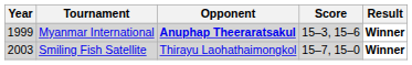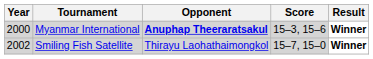 <table class="sortable wikitable" style="font-size: 90%;">
 <tr>
 <th>Year</th>
 <th>Tournament</th>
 <th>Opponent</th>
 <th>Score</th>
 <th>Result</th>
 </tr>
 <tr style="background:#D5D5D5">
-<td align="center">1999</td>
+<td align="center">2000</td>
 <td align="left"><a href='#'>Myanmar International</a></td>
 <td align="left"><strong> <a href='#'>Anuphap Theeraratsakul</a></strong></td>
 <td align="left">15–3, 15–6</td>
 <td style="text-align:left; background:white"> <strong>Winner</strong></td>
 </tr>
 <tr style="background:#D5D5D5">
-<td align="center">2003</td>
+<td align="center">2002</td>
 <td align="left"><a href='#'>Smiling Fish Satellite</a></td>
 <td align="left"> <a href='#'>Thirayu Laohathaimongkol</a></td>
 <td align="left">15–7, 15–0</td>
 <td style="text-align:left; background:white"> <strong>Winner</strong></td>
 </tr>
 </table>
